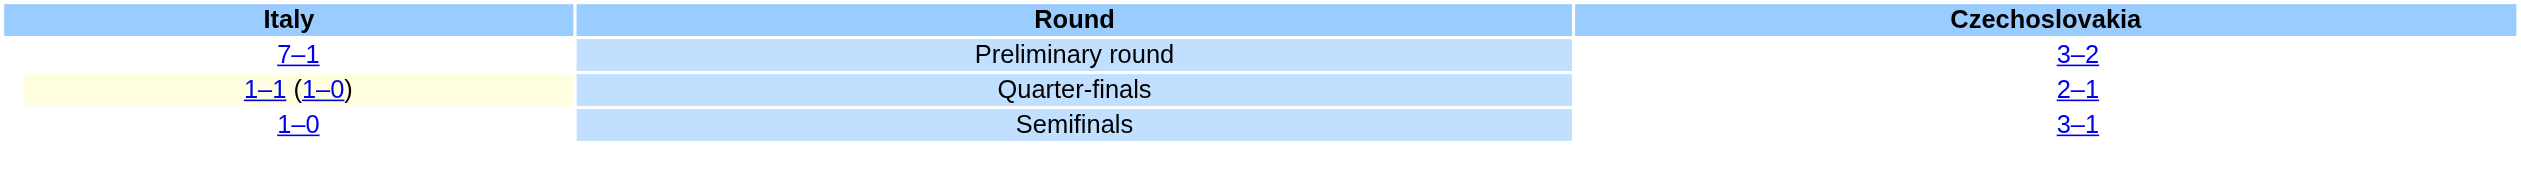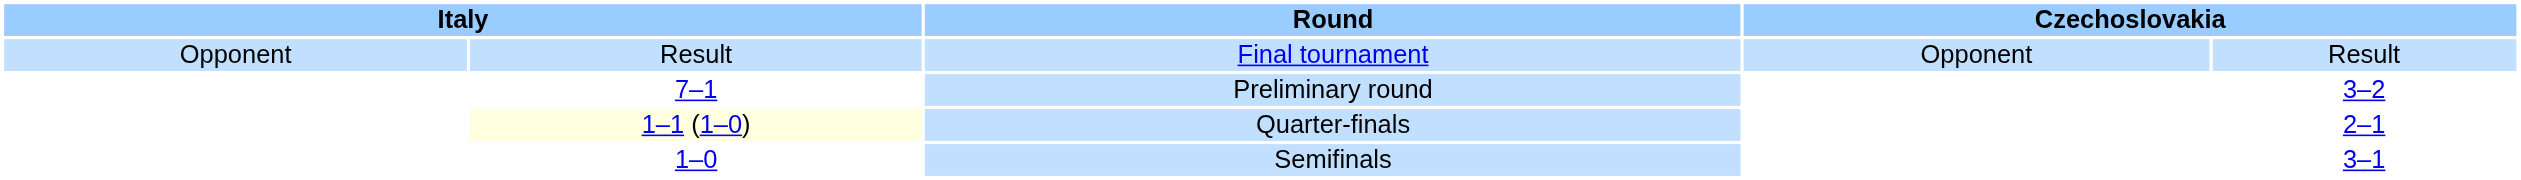 <table style="width:100%; text-align:center;">
 <tr style="vertical-align:top; background:#9cf;">
 <th colspan=2 style="width:1*">Italy</th>
 <th>Round</th>
 <th colspan=2 style="width:1*">Czechoslovakia</th>
+</tr>
+<tr style="vertical-align:top; background:#c1e0ff;">
+<td>Opponent</td>
+<td>Result</td>
+<td><a href='#'>Final tournament</a></td>
+<td>Opponent</td>
+<td>Result</td>
 </tr>
 <tr>
 <td></td>
 <td><a href='#'>7–1</a></td>
 <td style="background:#c1e0ff;">Preliminary round</td>
 <td></td>
 <td><a href='#'>3–2</a></td>
 </tr>
 <tr>
 <td></td>
 <td style="background: lightyellow;"><a href='#'>1–1</a> (<a href='#'>1–0</a>)</td>
 <td style="background:#c1e0ff;">Quarter-finals</td>
 <td></td>
 <td><a href='#'>2–1</a></td>
 </tr>
 <tr>
 <td></td>
 <td><a href='#'>1–0</a></td>
 <td style="background:#c1e0ff;">Semifinals</td>
 <td></td>
 <td><a href='#'>3–1</a></td>
 </tr>
 </table>
